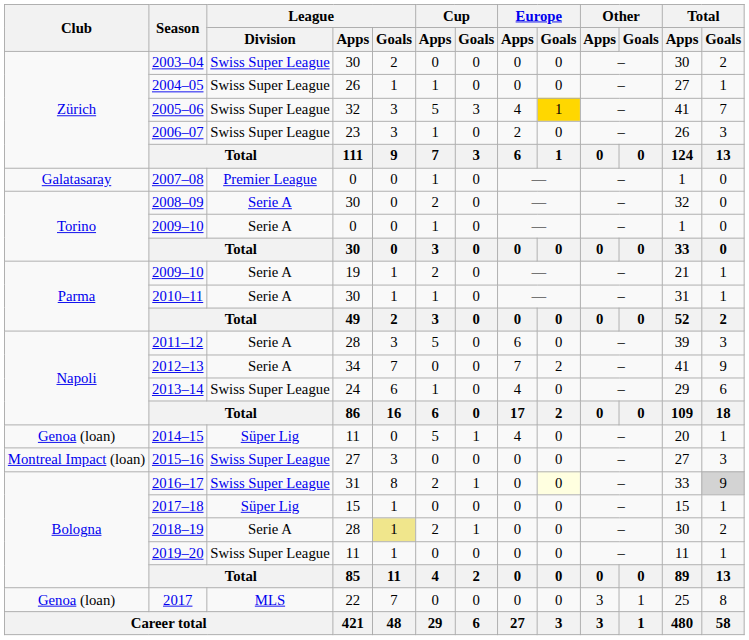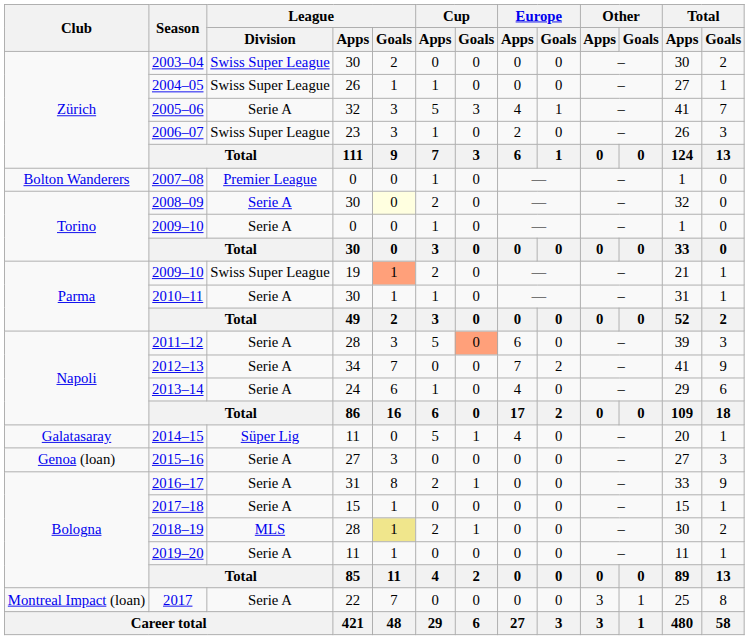 <table class="wikitable" style="text-align:center">
 <tr>
 <th rowspan="2">Club</th>
 <th rowspan="2">Season</th>
 <th colspan="3">League</th>
 <th colspan="2">Cup</th>
 <th colspan="2"><a href='#'>Europe</a></th>
 <th colspan="2">Other</th>
 <th colspan="2">Total</th>
 </tr>
 <tr>
 <th>Division</th>
 <th>Apps</th>
 <th>Goals</th>
 <th>Apps</th>
 <th>Goals</th>
 <th>Apps</th>
 <th>Goals</th>
 <th>Apps</th>
 <th>Goals</th>
 <th>Apps</th>
 <th>Goals</th>
 </tr>
 <tr>
 <td rowspan="5"><a href='#'>Zürich</a></td>
 <td><a href='#'>2003–04</a></td>
 <td><a href='#'>Swiss Super League</a></td>
 <td>30</td>
 <td>2</td>
 <td>0</td>
 <td>0</td>
 <td>0</td>
 <td>0</td>
 <td colspan="2">–</td>
 <td>30</td>
 <td>2</td>
 </tr>
 <tr>
 <td><a href='#'>2004–05</a></td>
 <td>Swiss Super League</td>
 <td>26</td>
 <td>1</td>
 <td>1</td>
 <td>0</td>
 <td>0</td>
 <td>0</td>
 <td colspan="2">–</td>
 <td>27</td>
 <td>1</td>
 </tr>
 <tr>
 <td><a href='#'>2005–06</a></td>
-<td>Swiss Super League</td>
+<td>Serie A</td>
 <td>32</td>
 <td>3</td>
 <td>5</td>
 <td>3</td>
 <td>4</td>
-<td style="background: gold;">1</td>
+<td>1</td>
 <td colspan="2">–</td>
 <td>41</td>
 <td>7</td>
 </tr>
 <tr>
 <td><a href='#'>2006–07</a></td>
 <td>Swiss Super League</td>
 <td>23</td>
 <td>3</td>
 <td>1</td>
 <td>0</td>
 <td>2</td>
 <td>0</td>
 <td colspan="2">–</td>
 <td>26</td>
 <td>3</td>
 </tr>
 <tr>
 <th colspan="2">Total</th>
 <th>111</th>
 <th>9</th>
 <th>7</th>
 <th>3</th>
 <th>6</th>
 <th>1</th>
 <th>0</th>
 <th>0</th>
 <th>124</th>
 <th>13</th>
 </tr>
 <tr>
-<td><a href='#'>Galatasaray</a></td>
+<td><a href='#'>Bolton Wanderers</a></td>
 <td><a href='#'>2007–08</a></td>
 <td><a href='#'>Premier League</a></td>
 <td>0</td>
 <td>0</td>
 <td>1</td>
 <td>0</td>
 <td colspan="2">—</td>
 <td colspan="2">–</td>
 <td>1</td>
 <td>0</td>
 </tr>
 <tr>
 <td rowspan="3"><a href='#'>Torino</a></td>
 <td><a href='#'>2008–09</a></td>
 <td><a href='#'>Serie A</a></td>
 <td>30</td>
-<td>0</td>
+<td style="background: lightyellow;">0</td>
 <td>2</td>
 <td>0</td>
 <td colspan="2">—</td>
 <td colspan="2">–</td>
 <td>32</td>
 <td>0</td>
 </tr>
 <tr>
 <td><a href='#'>2009–10</a></td>
 <td>Serie A</td>
 <td>0</td>
 <td>0</td>
 <td>1</td>
 <td>0</td>
 <td colspan="2">—</td>
 <td colspan="2">–</td>
 <td>1</td>
 <td>0</td>
 </tr>
 <tr>
 <th colspan="2">Total</th>
 <th>30</th>
 <th>0</th>
 <th>3</th>
 <th>0</th>
 <th>0</th>
 <th>0</th>
 <th>0</th>
 <th>0</th>
 <th>33</th>
 <th>0</th>
 </tr>
 <tr>
 <td rowspan="3"><a href='#'>Parma</a></td>
 <td><a href='#'>2009–10</a></td>
-<td>Serie A</td>
+<td>Swiss Super League</td>
 <td>19</td>
-<td>1</td>
+<td style="background: lightsalmon;">1</td>
 <td>2</td>
 <td>0</td>
 <td colspan="2">—</td>
 <td colspan="2">–</td>
 <td>21</td>
 <td>1</td>
 </tr>
 <tr>
 <td><a href='#'>2010–11</a></td>
 <td>Serie A</td>
 <td>30</td>
 <td>1</td>
 <td>1</td>
 <td>0</td>
 <td colspan="2">—</td>
 <td colspan="2">–</td>
 <td>31</td>
 <td>1</td>
 </tr>
 <tr>
 <th colspan="2">Total</th>
 <th>49</th>
 <th>2</th>
 <th>3</th>
 <th>0</th>
 <th>0</th>
 <th>0</th>
 <th>0</th>
 <th>0</th>
 <th>52</th>
 <th>2</th>
 </tr>
 <tr>
 <td rowspan="4"><a href='#'>Napoli</a></td>
 <td><a href='#'>2011–12</a></td>
 <td>Serie A</td>
 <td>28</td>
 <td>3</td>
 <td>5</td>
-<td>0</td>
+<td style="background: lightsalmon;">0</td>
 <td>6</td>
 <td>0</td>
 <td colspan="2">–</td>
 <td>39</td>
 <td>3</td>
 </tr>
 <tr>
 <td><a href='#'>2012–13</a></td>
 <td>Serie A</td>
 <td>34</td>
 <td>7</td>
 <td>0</td>
 <td>0</td>
 <td>7</td>
 <td>2</td>
 <td colspan="2">–</td>
 <td>41</td>
 <td>9</td>
 </tr>
 <tr>
 <td><a href='#'>2013–14</a></td>
-<td>Swiss Super League</td>
+<td>Serie A</td>
 <td>24</td>
 <td>6</td>
 <td>1</td>
 <td>0</td>
 <td>4</td>
 <td>0</td>
 <td colspan="2">–</td>
 <td>29</td>
 <td>6</td>
 </tr>
 <tr>
 <th colspan="2">Total</th>
 <th>86</th>
 <th>16</th>
 <th>6</th>
 <th>0</th>
 <th>17</th>
 <th>2</th>
 <th>0</th>
 <th>0</th>
 <th>109</th>
 <th>18</th>
 </tr>
 <tr>
-<td><a href='#'>Genoa</a> (loan)</td>
+<td><a href='#'>Galatasaray</a></td>
 <td><a href='#'>2014–15</a></td>
 <td><a href='#'>Süper Lig</a></td>
 <td>11</td>
 <td>0</td>
 <td>5</td>
 <td>1</td>
 <td>4</td>
 <td>0</td>
 <td colspan="2">–</td>
 <td>20</td>
 <td>1</td>
 </tr>
 <tr>
-<td><a href='#'>Montreal Impact</a> (loan)</td>
+<td><a href='#'>Genoa</a> (loan)</td>
 <td><a href='#'>2015–16</a></td>
-<td><a href='#'>Swiss Super League</a></td>
+<td>Serie A</td>
 <td>27</td>
 <td>3</td>
 <td>0</td>
 <td>0</td>
 <td>0</td>
 <td>0</td>
 <td colspan="2">–</td>
 <td>27</td>
 <td>3</td>
 </tr>
 <tr>
 <td rowspan="5"><a href='#'>Bologna</a></td>
 <td><a href='#'>2016–17</a></td>
-<td><a href='#'>Swiss Super League</a></td>
+<td>Serie A</td>
 <td>31</td>
 <td>8</td>
 <td>2</td>
 <td>1</td>
 <td>0</td>
-<td style="background: lightyellow;">0</td>
+<td>0</td>
 <td colspan="2">–</td>
 <td>33</td>
-<td style="background: lightgrey;">9</td>
+<td>9</td>
 </tr>
 <tr>
 <td><a href='#'>2017–18</a></td>
-<td><a href='#'>Süper Lig</a></td>
+<td>Serie A</td>
 <td>15</td>
 <td>1</td>
 <td>0</td>
 <td>0</td>
 <td>0</td>
 <td>0</td>
 <td colspan="2">–</td>
 <td>15</td>
 <td>1</td>
 </tr>
 <tr>
 <td><a href='#'>2018–19</a></td>
-<td>Serie A</td>
+<td><a href='#'>MLS</a></td>
 <td>28</td>
 <td style="background: khaki;">1</td>
 <td>2</td>
 <td>1</td>
 <td>0</td>
 <td>0</td>
 <td colspan="2">–</td>
 <td>30</td>
 <td>2</td>
 </tr>
 <tr>
 <td><a href='#'>2019–20</a></td>
-<td>Swiss Super League</td>
+<td>Serie A</td>
 <td>11</td>
 <td>1</td>
 <td>0</td>
 <td>0</td>
 <td>0</td>
 <td>0</td>
 <td colspan="2">–</td>
 <td>11</td>
 <td>1</td>
 </tr>
 <tr>
 <th colspan="2">Total</th>
 <th>85</th>
 <th>11</th>
 <th>4</th>
 <th>2</th>
 <th>0</th>
 <th>0</th>
 <th>0</th>
 <th>0</th>
 <th>89</th>
 <th>13</th>
 </tr>
 <tr>
-<td><a href='#'>Genoa</a> (loan)</td>
+<td><a href='#'>Montreal Impact</a> (loan)</td>
 <td><a href='#'>2017</a></td>
-<td><a href='#'>MLS</a></td>
+<td>Serie A</td>
 <td>22</td>
 <td>7</td>
 <td>0</td>
 <td>0</td>
 <td>0</td>
 <td>0</td>
 <td>3</td>
 <td>1</td>
 <td>25</td>
 <td>8</td>
 </tr>
 <tr>
 <th colspan="3">Career total</th>
 <th>421</th>
 <th>48</th>
 <th>29</th>
 <th>6</th>
 <th>27</th>
 <th>3</th>
 <th>3</th>
 <th>1</th>
 <th>480</th>
 <th>58</th>
 </tr>
 </table>
